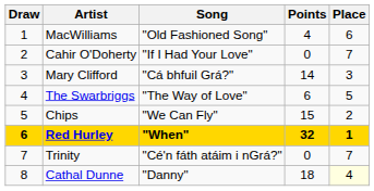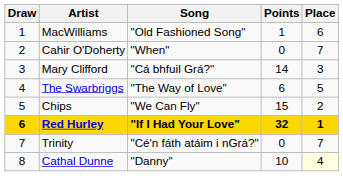 <table class="sortable wikitable" style="margin: 1em auto 1em auto; text-align:center">
 <tr>
 <th>Draw</th>
 <th>Artist</th>
 <th>Song</th>
 <th>Points</th>
 <th>Place</th>
 </tr>
 <tr>
 <td>1</td>
 <td align="left">MacWilliams</td>
 <td align="left">"Old Fashioned Song"</td>
-<td>4</td>
+<td>1</td>
 <td>6</td>
 </tr>
 <tr>
 <td>2</td>
 <td align="left">Cahir O'Doherty</td>
-<td align="left">"If I Had Your Love"</td>
+<td align="left">"When"</td>
 <td>0</td>
 <td>7</td>
 </tr>
 <tr>
 <td>3</td>
 <td align="left">Mary Clifford</td>
 <td align="left">"Cá bhfuil Grá?"</td>
 <td>14</td>
 <td>3</td>
 </tr>
 <tr>
 <td>4</td>
 <td align="left"><a href='#'>The Swarbriggs</a></td>
 <td align="left">"The Way of Love"</td>
 <td>6</td>
 <td>5</td>
 </tr>
 <tr>
 <td>5</td>
 <td align="left">Chips</td>
 <td align="left">"We Can Fly"</td>
 <td>15</td>
 <td>2</td>
 </tr>
 <tr style="font-weight:bold; background:gold;">
 <td>6</td>
 <td align="left"><a href='#'>Red Hurley</a></td>
-<td align="left">"When"</td>
+<td align="left">"If I Had Your Love"</td>
 <td>32</td>
 <td>1</td>
 </tr>
 <tr>
 <td>7</td>
 <td align="left">Trinity</td>
 <td align="left">"Cé'n fáth atáim i nGrá?"</td>
 <td>0</td>
 <td>7</td>
 </tr>
 <tr>
 <td>8</td>
 <td align="left"><a href='#'>Cathal Dunne</a></td>
 <td align="left">"Danny"</td>
-<td>18</td>
+<td>10</td>
 <td style="background: lightyellow;">4</td>
 </tr>
 </table>
